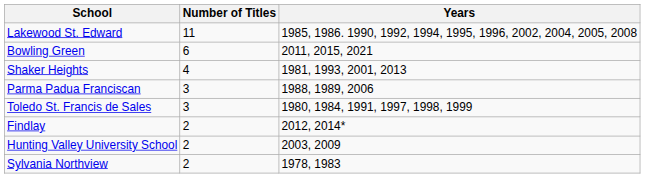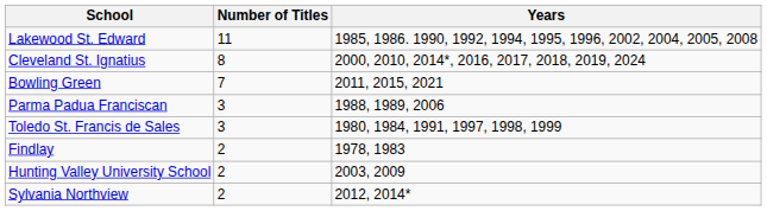 <table class="wikitable sortable">
 <tr>
 <th>School</th>
 <th>Number of Titles</th>
 <th>Years</th>
 </tr>
 <tr>
 <td><a href='#'>Lakewood St. Edward</a></td>
 <td>11</td>
 <td>1985, 1986. 1990, 1992, 1994, 1995, 1996, 2002, 2004, 2005, 2008</td>
 </tr>
 <tr>
-<td><a href='#'>Bowling Green</a></td>
-<td>6</td>
-<td>2011, 2015, 2021</td>
+<td><a href='#'>Cleveland St. Ignatius</a></td>
+<td>8</td>
+<td>2000, 2010, 2014*, 2016, 2017, 2018, 2019, 2024</td>
 </tr>
 <tr>
-<td><a href='#'>Shaker Heights</a></td>
-<td>4</td>
-<td>1981, 1993, 2001, 2013</td>
+<td><a href='#'>Bowling Green</a></td>
+<td>7</td>
+<td>2011, 2015, 2021</td>
 </tr>
 <tr>
 <td><a href='#'>Parma Padua Franciscan</a></td>
 <td>3</td>
 <td>1988, 1989, 2006</td>
 </tr>
 <tr>
 <td><a href='#'>Toledo St. Francis de Sales</a></td>
 <td>3</td>
 <td>1980, 1984, 1991, 1997, 1998, 1999</td>
 </tr>
 <tr>
 <td><a href='#'>Findlay</a></td>
 <td>2</td>
-<td>2012, 2014*</td>
+<td>1978, 1983</td>
 </tr>
 <tr>
 <td><a href='#'>Hunting Valley University School</a></td>
 <td>2</td>
 <td>2003, 2009</td>
 </tr>
 <tr>
 <td><a href='#'>Sylvania Northview</a></td>
 <td>2</td>
-<td>1978, 1983</td>
+<td>2012, 2014*</td>
 </tr>
 </table>
